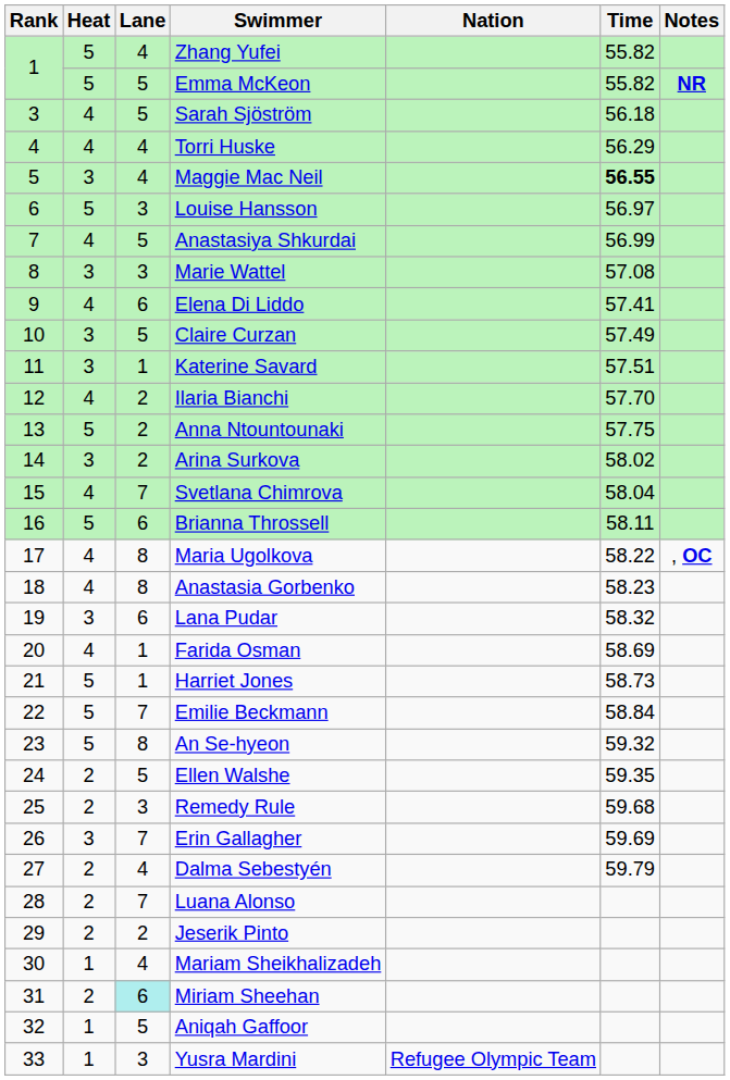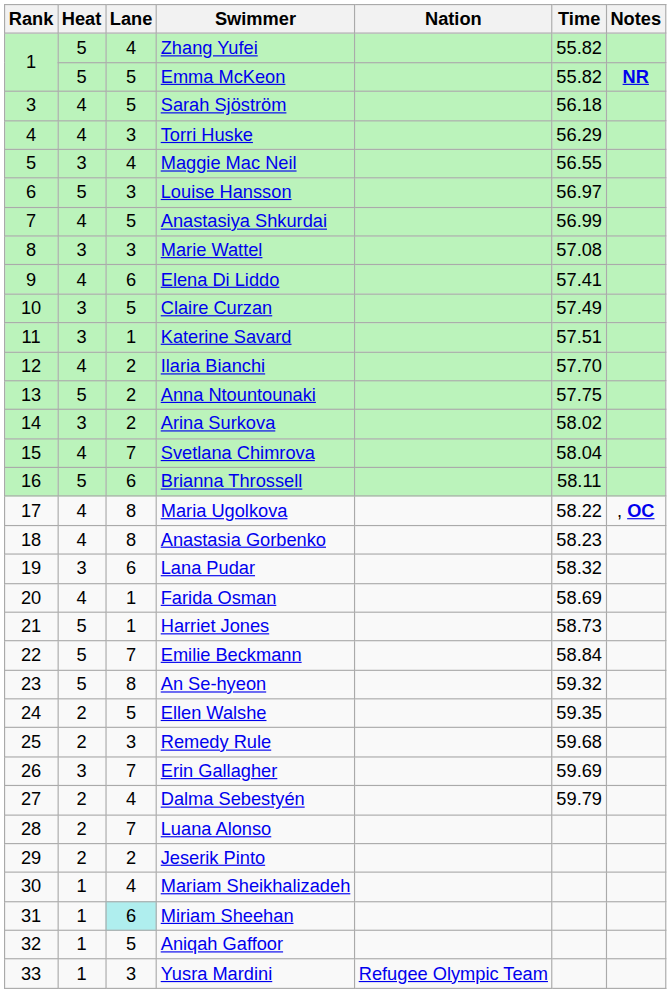 <table class="wikitable sortable" style="text-align:center">
 <tr>
 <th>Rank</th>
 <th>Heat</th>
 <th>Lane</th>
 <th>Swimmer</th>
 <th>Nation</th>
 <th>Time</th>
 <th>Notes</th>
 </tr>
 <tr bgcolor=bbf3bb>
 <td rowspan=2>1</td>
 <td>5</td>
 <td>4</td>
 <td align=left><a href='#'>Zhang Yufei</a></td>
 <td align=left></td>
 <td>55.82</td>
 <td></td>
 </tr>
 <tr bgcolor=bbf3bb>
 <td>5</td>
 <td>5</td>
 <td align=left><a href='#'>Emma McKeon</a></td>
 <td align=left></td>
 <td>55.82</td>
 <td><strong><a href='#'>NR</a></strong></td>
 </tr>
 <tr bgcolor=bbf3bb>
 <td>3</td>
 <td>4</td>
 <td>5</td>
 <td align=left><a href='#'>Sarah Sjöström</a></td>
 <td align=left></td>
 <td>56.18</td>
 <td></td>
 </tr>
 <tr bgcolor=bbf3bb>
 <td>4</td>
 <td>4</td>
-<td>4</td>
+<td>3</td>
 <td align=left><a href='#'>Torri Huske</a></td>
 <td align=left></td>
 <td>56.29</td>
 <td></td>
 </tr>
 <tr bgcolor=bbf3bb>
 <td>5</td>
 <td>3</td>
 <td>4</td>
 <td align=left><a href='#'>Maggie Mac Neil</a></td>
 <td align=left></td>
-<td><strong>56.55</strong></td>
+<td>56.55</td>
 <td></td>
 </tr>
 <tr bgcolor=bbf3bb>
 <td>6</td>
 <td>5</td>
 <td>3</td>
 <td align=left><a href='#'>Louise Hansson</a></td>
 <td align=left></td>
 <td>56.97</td>
 <td></td>
 </tr>
 <tr bgcolor=bbf3bb>
 <td>7</td>
 <td>4</td>
 <td>5</td>
 <td align=left><a href='#'>Anastasiya Shkurdai</a></td>
 <td align=left></td>
 <td>56.99</td>
 <td></td>
 </tr>
 <tr bgcolor=bbf3bb>
 <td>8</td>
 <td>3</td>
 <td>3</td>
 <td align=left><a href='#'>Marie Wattel</a></td>
 <td align=left></td>
 <td>57.08</td>
 <td></td>
 </tr>
 <tr bgcolor=bbf3bb>
 <td>9</td>
 <td>4</td>
 <td>6</td>
 <td align=left><a href='#'>Elena Di Liddo</a></td>
 <td align=left></td>
 <td>57.41</td>
 <td></td>
 </tr>
 <tr bgcolor=bbf3bb>
 <td>10</td>
 <td>3</td>
 <td>5</td>
 <td align=left><a href='#'>Claire Curzan</a></td>
 <td align=left></td>
 <td>57.49</td>
 <td></td>
 </tr>
 <tr bgcolor=bbf3bb>
 <td>11</td>
 <td>3</td>
 <td>1</td>
 <td align=left><a href='#'>Katerine Savard</a></td>
 <td align=left></td>
 <td>57.51</td>
 <td></td>
 </tr>
 <tr bgcolor=bbf3bb>
 <td>12</td>
 <td>4</td>
 <td>2</td>
 <td align=left><a href='#'>Ilaria Bianchi</a></td>
 <td align=left></td>
 <td>57.70</td>
 <td></td>
 </tr>
 <tr bgcolor=bbf3bb>
 <td>13</td>
 <td>5</td>
 <td>2</td>
 <td align=left><a href='#'>Anna Ntountounaki</a></td>
 <td align=left></td>
 <td>57.75</td>
 <td></td>
 </tr>
 <tr bgcolor=bbf3bb>
 <td>14</td>
 <td>3</td>
 <td>2</td>
 <td align=left><a href='#'>Arina Surkova</a></td>
 <td align=left></td>
 <td>58.02</td>
 <td></td>
 </tr>
 <tr bgcolor=bbf3bb>
 <td>15</td>
 <td>4</td>
 <td>7</td>
 <td align=left><a href='#'>Svetlana Chimrova</a></td>
 <td align=left></td>
 <td>58.04</td>
 <td></td>
 </tr>
 <tr bgcolor=bbf3bb>
 <td>16</td>
 <td>5</td>
 <td>6</td>
 <td align=left><a href='#'>Brianna Throssell</a></td>
 <td align=left></td>
 <td>58.11</td>
 <td></td>
 </tr>
 <tr>
 <td>17</td>
 <td>4</td>
 <td>8</td>
 <td align=left><a href='#'>Maria Ugolkova</a></td>
 <td align=left></td>
 <td>58.22</td>
 <td>, <strong><a href='#'>OC</a></strong></td>
 </tr>
 <tr>
 <td>18</td>
 <td>4</td>
 <td>8</td>
 <td align=left><a href='#'>Anastasia Gorbenko</a></td>
 <td align=left></td>
 <td>58.23</td>
 <td></td>
 </tr>
 <tr>
 <td>19</td>
 <td>3</td>
 <td>6</td>
 <td align=left><a href='#'>Lana Pudar</a></td>
 <td align=left></td>
 <td>58.32</td>
 <td></td>
 </tr>
 <tr>
 <td>20</td>
 <td>4</td>
 <td>1</td>
 <td align=left><a href='#'>Farida Osman</a></td>
 <td align=left></td>
 <td>58.69</td>
 <td></td>
 </tr>
 <tr>
 <td>21</td>
 <td>5</td>
 <td>1</td>
 <td align=left><a href='#'>Harriet Jones</a></td>
 <td align=left></td>
 <td>58.73</td>
 <td></td>
 </tr>
 <tr>
 <td>22</td>
 <td>5</td>
 <td>7</td>
 <td align=left><a href='#'>Emilie Beckmann</a></td>
 <td align=left></td>
 <td>58.84</td>
 <td></td>
 </tr>
 <tr>
 <td>23</td>
 <td>5</td>
 <td>8</td>
 <td align=left><a href='#'>An Se-hyeon</a></td>
 <td align=left></td>
 <td>59.32</td>
 <td></td>
 </tr>
 <tr>
 <td>24</td>
 <td>2</td>
 <td>5</td>
 <td align=left><a href='#'>Ellen Walshe</a></td>
 <td align=left></td>
 <td>59.35</td>
 <td></td>
 </tr>
 <tr>
 <td>25</td>
 <td>2</td>
 <td>3</td>
 <td align=left><a href='#'>Remedy Rule</a></td>
 <td align=left></td>
 <td>59.68</td>
 <td></td>
 </tr>
 <tr>
 <td>26</td>
 <td>3</td>
 <td>7</td>
 <td align=left><a href='#'>Erin Gallagher</a></td>
 <td align=left></td>
 <td>59.69</td>
 <td></td>
 </tr>
 <tr>
 <td>27</td>
 <td>2</td>
 <td>4</td>
 <td align=left><a href='#'>Dalma Sebestyén</a></td>
 <td align=left></td>
 <td>59.79</td>
 <td></td>
 </tr>
 <tr>
 <td>28</td>
 <td>2</td>
 <td>7</td>
 <td align=left><a href='#'>Luana Alonso</a></td>
 <td align=left></td>
 <td></td>
 <td></td>
 </tr>
 <tr>
 <td>29</td>
 <td>2</td>
 <td>2</td>
 <td align=left><a href='#'>Jeserik Pinto</a></td>
 <td align=left></td>
 <td></td>
 <td></td>
 </tr>
 <tr>
 <td>30</td>
 <td>1</td>
 <td>4</td>
 <td align=left><a href='#'>Mariam Sheikhalizadeh</a></td>
 <td align=left></td>
 <td></td>
 <td></td>
 </tr>
 <tr>
 <td>31</td>
-<td>2</td>
+<td>1</td>
 <td style="background: paleturquoise;">6</td>
 <td align=left><a href='#'>Miriam Sheehan</a></td>
 <td align=left></td>
 <td></td>
 <td></td>
 </tr>
 <tr>
 <td>32</td>
 <td>1</td>
 <td>5</td>
 <td align=left><a href='#'>Aniqah Gaffoor</a></td>
 <td align=left></td>
 <td></td>
 <td></td>
 </tr>
 <tr>
 <td>33</td>
 <td>1</td>
 <td>3</td>
 <td align=left><a href='#'>Yusra Mardini</a></td>
 <td align=left> <a href='#'>Refugee Olympic Team</a></td>
 <td></td>
 <td></td>
 </tr>
 </table>
